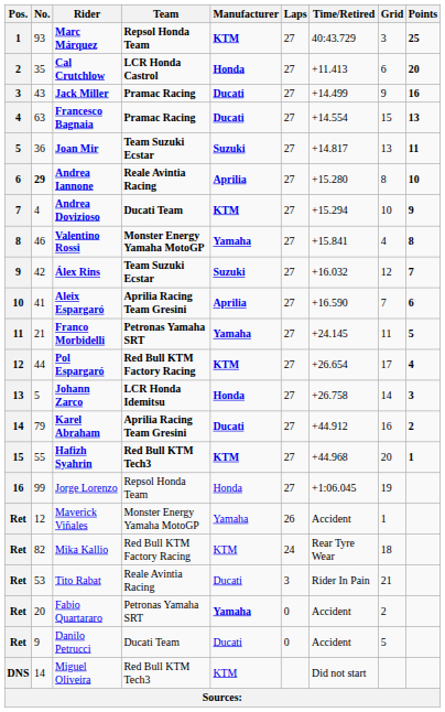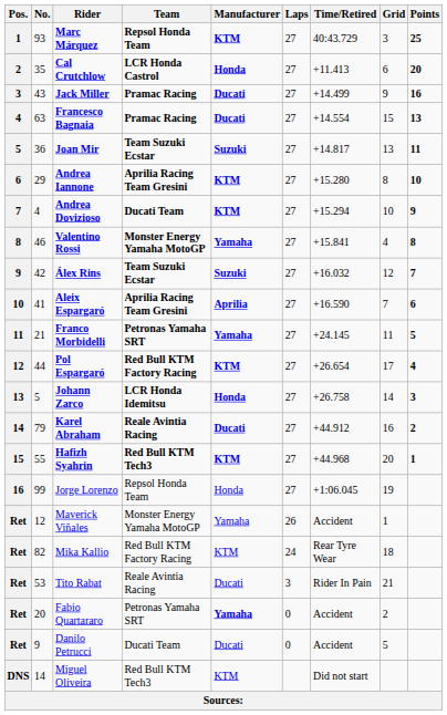 <table class="wikitable" style="font-size: 95%;">
 <tr>
 <th>Pos.</th>
 <th>No.</th>
 <th>Rider</th>
 <th>Team</th>
 <th>Manufacturer</th>
 <th>Laps</th>
 <th>Time/Retired</th>
 <th>Grid</th>
 <th>Points</th>
 </tr>
 <tr>
 <th>1</th>
 <td>93</td>
 <td> <strong><a href='#'>Marc Márquez</a></strong></td>
 <td><strong>Repsol Honda Team</strong></td>
 <td><strong><a href='#'>KTM</a></strong></td>
 <td>27</td>
 <td>40:43.729</td>
 <td>3</td>
 <td><strong>25</strong></td>
 </tr>
 <tr>
 <th>2</th>
 <td>35</td>
 <td> <strong><a href='#'>Cal Crutchlow</a></strong></td>
 <td><strong>LCR Honda Castrol</strong></td>
 <td><strong><a href='#'>Honda</a></strong></td>
 <td>27</td>
 <td>+11.413</td>
 <td>6</td>
 <td><strong>20</strong></td>
 </tr>
 <tr>
 <th>3</th>
 <td>43</td>
 <td> <strong><a href='#'>Jack Miller</a></strong></td>
 <td><strong>Pramac Racing</strong></td>
 <td><strong><a href='#'>Ducati</a></strong></td>
 <td>27</td>
 <td>+14.499</td>
 <td>9</td>
 <td><strong>16</strong></td>
 </tr>
 <tr>
 <th>4</th>
 <td>63</td>
 <td> <strong><a href='#'>Francesco Bagnaia</a></strong></td>
 <td><strong>Pramac Racing</strong></td>
 <td><strong><a href='#'>Ducati</a></strong></td>
 <td>27</td>
 <td>+14.554</td>
 <td>15</td>
 <td><strong>13</strong></td>
 </tr>
 <tr>
 <th>5</th>
 <td>36</td>
 <td> <strong><a href='#'>Joan Mir</a></strong></td>
 <td><strong>Team Suzuki Ecstar</strong></td>
 <td><strong><a href='#'>Suzuki</a></strong></td>
 <td>27</td>
 <td>+14.817</td>
 <td>13</td>
 <td><strong>11</strong></td>
 </tr>
 <tr>
 <th>6</th>
-<td><strong>29</strong></td>
+<td>29</td>
 <td> <strong><a href='#'>Andrea Iannone</a></strong></td>
-<td><strong>Reale Avintia Racing</strong></td>
-<td><strong><a href='#'>Aprilia</a></strong></td>
+<td><strong>Aprilia Racing Team Gresini</strong></td>
+<td><strong><a href='#'>KTM</a></strong></td>
 <td>27</td>
 <td>+15.280</td>
 <td>8</td>
 <td><strong>10</strong></td>
 </tr>
 <tr>
 <th>7</th>
 <td>4</td>
 <td> <strong><a href='#'>Andrea Dovizioso</a></strong></td>
 <td><strong>Ducati Team</strong></td>
 <td><strong><a href='#'>KTM</a></strong></td>
 <td>27</td>
 <td>+15.294</td>
 <td>10</td>
 <td><strong>9</strong></td>
 </tr>
 <tr>
 <th>8</th>
 <td>46</td>
 <td> <strong><a href='#'>Valentino Rossi</a></strong></td>
 <td><strong>Monster Energy Yamaha MotoGP</strong></td>
 <td><strong><a href='#'>Yamaha</a></strong></td>
 <td>27</td>
 <td>+15.841</td>
 <td>4</td>
 <td><strong>8</strong></td>
 </tr>
 <tr>
 <th>9</th>
 <td>42</td>
 <td> <strong><a href='#'>Álex Rins</a></strong></td>
 <td><strong>Team Suzuki Ecstar</strong></td>
 <td><strong><a href='#'>Suzuki</a></strong></td>
 <td>27</td>
 <td>+16.032</td>
 <td>12</td>
 <td><strong>7</strong></td>
 </tr>
 <tr>
 <th>10</th>
 <td>41</td>
 <td> <strong><a href='#'>Aleix Espargaró</a></strong></td>
 <td><strong>Aprilia Racing Team Gresini</strong></td>
 <td><strong><a href='#'>Aprilia</a></strong></td>
 <td>27</td>
 <td>+16.590</td>
 <td>7</td>
 <td><strong>6</strong></td>
 </tr>
 <tr>
 <th>11</th>
 <td>21</td>
 <td> <strong><a href='#'>Franco Morbidelli</a></strong></td>
 <td><strong>Petronas Yamaha SRT</strong></td>
 <td><strong><a href='#'>Yamaha</a></strong></td>
 <td>27</td>
 <td>+24.145</td>
 <td>11</td>
 <td><strong>5</strong></td>
 </tr>
 <tr>
 <th>12</th>
 <td>44</td>
 <td> <strong><a href='#'>Pol Espargaró</a></strong></td>
 <td><strong>Red Bull KTM Factory Racing</strong></td>
 <td><strong><a href='#'>KTM</a></strong></td>
 <td>27</td>
 <td>+26.654</td>
 <td>17</td>
 <td><strong>4</strong></td>
 </tr>
 <tr>
 <th>13</th>
 <td>5</td>
 <td> <strong><a href='#'>Johann Zarco</a></strong></td>
 <td><strong>LCR Honda Idemitsu</strong></td>
 <td><strong><a href='#'>Honda</a></strong></td>
 <td>27</td>
 <td>+26.758</td>
 <td>14</td>
 <td><strong>3</strong></td>
 </tr>
 <tr>
 <th>14</th>
 <td>79</td>
 <td> <strong><a href='#'>Karel Abraham</a></strong></td>
-<td><strong>Aprilia Racing Team Gresini</strong></td>
+<td><strong>Reale Avintia Racing</strong></td>
 <td><strong><a href='#'>Ducati</a></strong></td>
 <td>27</td>
 <td>+44.912</td>
 <td>16</td>
 <td><strong>2</strong></td>
 </tr>
 <tr>
 <th>15</th>
 <td>55</td>
 <td> <strong><a href='#'>Hafizh Syahrin</a></strong></td>
 <td><strong>Red Bull KTM Tech3</strong></td>
 <td><strong><a href='#'>KTM</a></strong></td>
 <td>27</td>
 <td>+44.968</td>
 <td>20</td>
 <td><strong>1</strong></td>
 </tr>
 <tr>
 <th>16</th>
 <td>99</td>
 <td> <a href='#'>Jorge Lorenzo</a></td>
 <td>Repsol Honda Team</td>
 <td><a href='#'>Honda</a></td>
 <td>27</td>
 <td>+1:06.045</td>
 <td>19</td>
 <td></td>
 </tr>
 <tr>
 <th>Ret</th>
 <td>12</td>
 <td> <a href='#'>Maverick Viñales</a></td>
 <td>Monster Energy Yamaha MotoGP</td>
 <td><a href='#'>Yamaha</a></td>
 <td>26</td>
 <td>Accident</td>
 <td>1</td>
 <td></td>
 </tr>
 <tr>
 <th>Ret</th>
 <td>82</td>
 <td> <a href='#'>Mika Kallio</a></td>
 <td>Red Bull KTM Factory Racing</td>
 <td><a href='#'>KTM</a></td>
 <td>24</td>
 <td>Rear Tyre Wear</td>
 <td>18</td>
 <td></td>
 </tr>
 <tr>
 <th>Ret</th>
 <td>53</td>
 <td> <a href='#'>Tito Rabat</a></td>
 <td>Reale Avintia Racing</td>
 <td><a href='#'>Ducati</a></td>
 <td>3</td>
 <td>Rider In Pain</td>
 <td>21</td>
 <td></td>
 </tr>
 <tr>
 <th>Ret</th>
 <td>20</td>
 <td> <a href='#'>Fabio Quartararo</a></td>
 <td>Petronas Yamaha SRT</td>
 <td><strong><a href='#'>Yamaha</a></strong></td>
 <td>0</td>
 <td>Accident</td>
 <td>2</td>
 <td></td>
 </tr>
 <tr>
 <th>Ret</th>
 <td>9</td>
 <td> <a href='#'>Danilo Petrucci</a></td>
 <td>Ducati Team</td>
 <td><a href='#'>Ducati</a></td>
 <td>0</td>
 <td>Accident</td>
 <td>5</td>
 <td></td>
 </tr>
 <tr>
 <th>DNS</th>
 <td>14</td>
 <td> <a href='#'>Miguel Oliveira</a></td>
 <td>Red Bull KTM Tech3</td>
 <td><a href='#'>KTM</a></td>
 <td></td>
 <td>Did not start</td>
 <td></td>
 <td></td>
 </tr>
 <tr>
 <th colspan=9>Sources:</th>
 </tr>
 </table>
